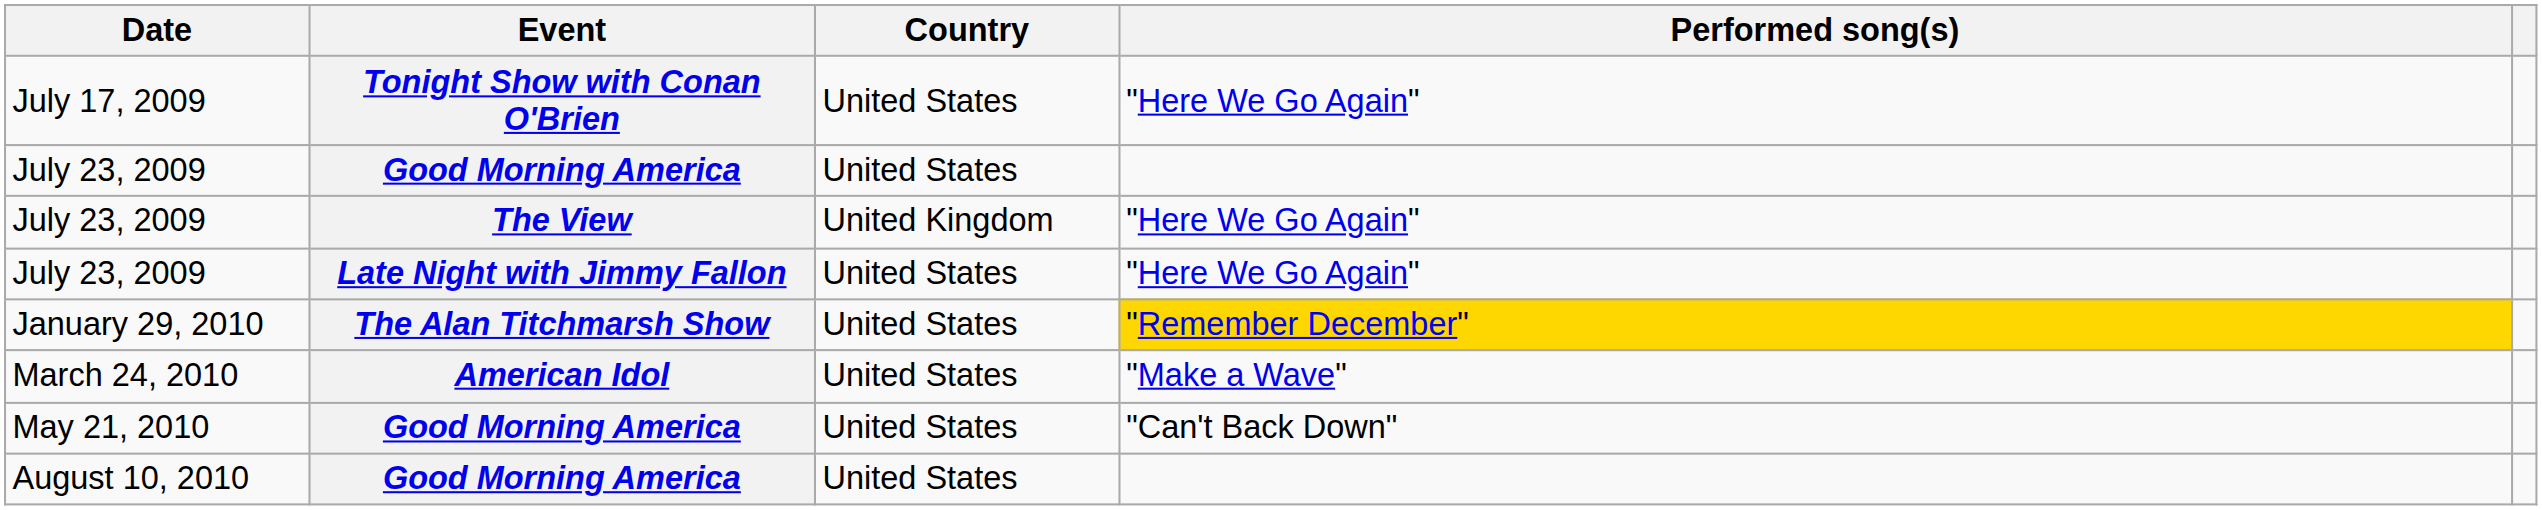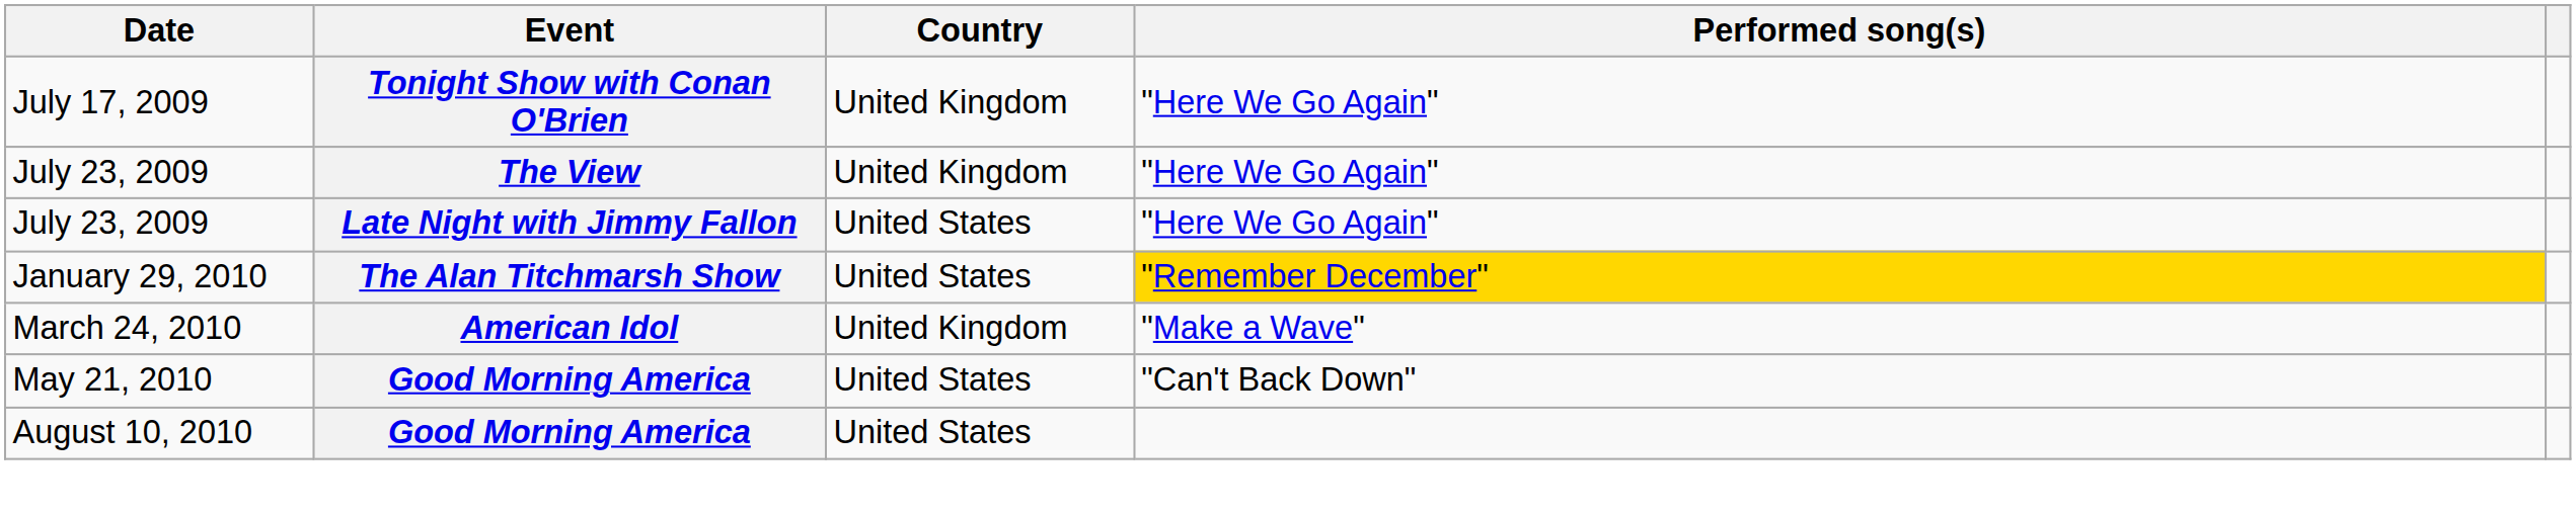 <table class="wikitable sortable plainrowheaders">
 <tr>
 <th style="width:12%;">Date</th>
 <th style="width:20%;">Event</th>
 <th style="width:12%;">Country</th>
 <th>Performed song(s)</th>
 <th style="width:1%;"></th>
 </tr>
 <tr>
 <td>July 17, 2009</td>
 <th scope="row"><em><a href='#'>Tonight Show with Conan O'Brien</a></em></th>
-<td>United States</td>
+<td>United Kingdom</td>
 <td>"<a href='#'>Here We Go Again</a>"</td>
-<td align="center"></td>
-</tr>
-<tr>
-<td>July 23, 2009</td>
-<th scope="row"><em><a href='#'>Good Morning America</a></em></th>
-<td>United States</td>
-<td></td>
 <td align="center"></td>
 </tr>
 <tr>
 <td>July 23, 2009</td>
 <th scope="row"><em><a href='#'>The View</a></em></th>
 <td>United Kingdom</td>
 <td>"<a href='#'>Here We Go Again</a>"</td>
 <td align="center"></td>
 </tr>
 <tr>
 <td>July 23, 2009</td>
 <th scope="row"><em><a href='#'>Late Night with Jimmy Fallon</a></em></th>
 <td>United States</td>
 <td>"<a href='#'>Here We Go Again</a>"</td>
 <td align="center"></td>
 </tr>
 <tr>
 <td>January 29, 2010</td>
 <th scope="row"><em><a href='#'>The Alan Titchmarsh Show</a></em></th>
 <td>United States</td>
 <td style="background: gold;">"<a href='#'>Remember December</a>"</td>
 <td align="center"></td>
 </tr>
 <tr>
 <td>March 24, 2010</td>
 <th scope="row"><em><a href='#'>American Idol</a></em></th>
-<td>United States</td>
+<td>United Kingdom</td>
 <td>"<a href='#'>Make a Wave</a>" </td>
 <td align="center"></td>
 </tr>
 <tr>
 <td>May 21, 2010</td>
 <th scope="row"><em><a href='#'>Good Morning America</a></em></th>
 <td>United States</td>
 <td>"Can't Back Down"</td>
 <td align="center"></td>
 </tr>
 <tr>
 <td>August 10, 2010</td>
 <th scope="row"><em><a href='#'>Good Morning America</a></em></th>
 <td>United States</td>
 <td></td>
 <td></td>
 </tr>
 </table>
